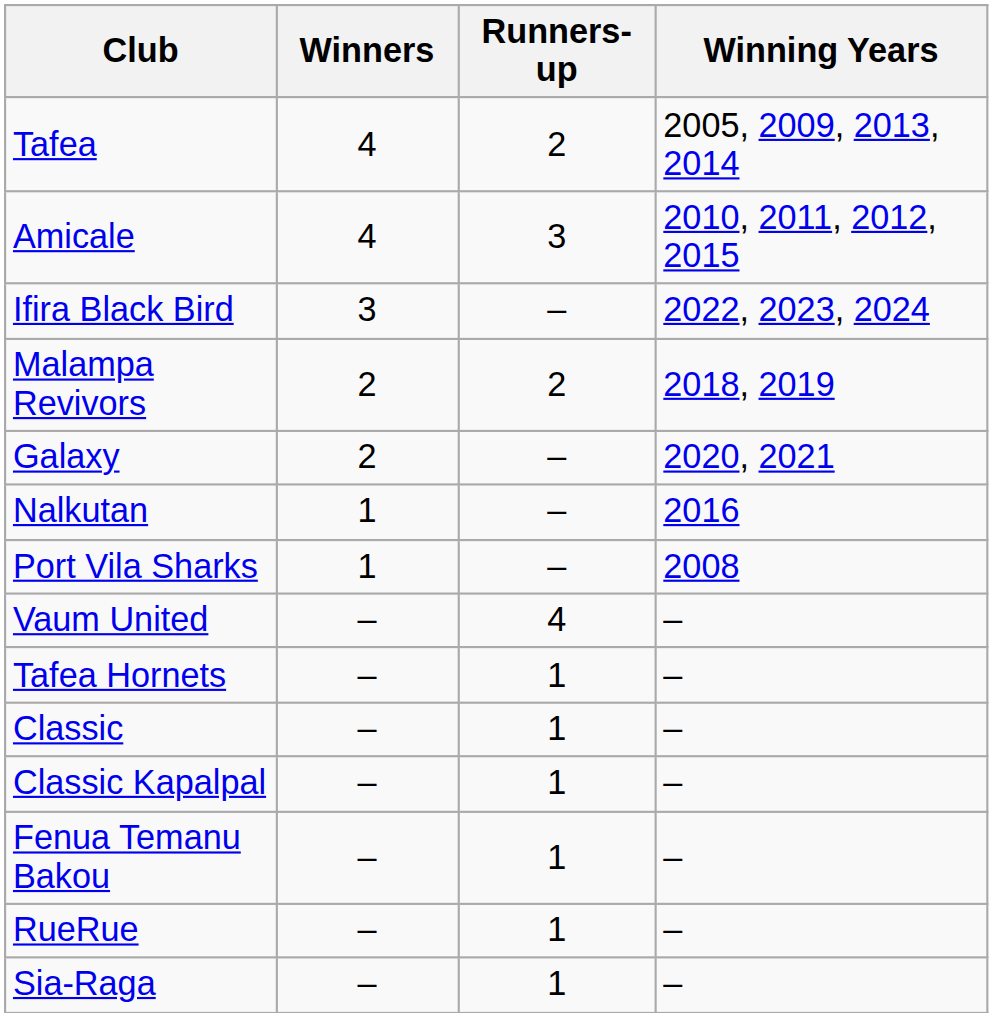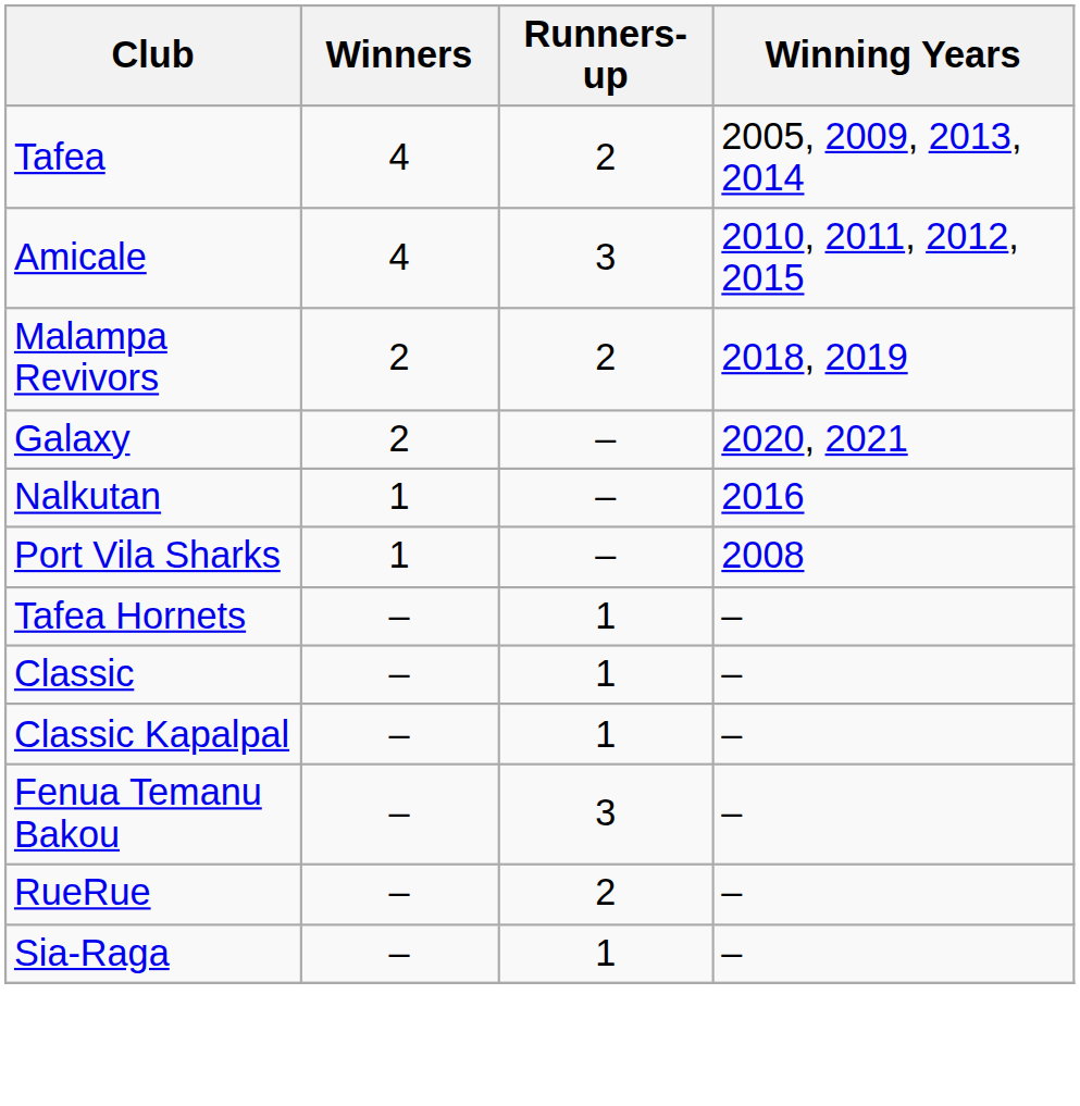 <table class="wikitable sortable" style="width:52%;">
 <tr>
 <th style="width:18%;">Club</th>
 <th style="width:6%;">Winners</th>
 <th style="width:6%;">Runners-up</th>
 <th style="width:22%;">Winning Years</th>
 </tr>
 <tr>
 <td><a href='#'>Tafea</a></td>
 <td style="text-align:center">4</td>
 <td style="text-align:center">2</td>
 <td>2005, <a href='#'>2009</a>, <a href='#'>2013</a>, <a href='#'>2014</a></td>
 </tr>
 <tr>
 <td><a href='#'>Amicale</a></td>
 <td style="text-align:center">4</td>
 <td style="text-align:center">3</td>
 <td><a href='#'>2010</a>, <a href='#'>2011</a>, <a href='#'>2012</a>, <a href='#'>2015</a></td>
-</tr>
-<tr>
-<td><a href='#'>Ifira Black Bird</a></td>
-<td style="text-align:center">3</td>
-<td style="text-align:center">–</td>
-<td><a href='#'>2022</a>, <a href='#'>2023</a>, <a href='#'>2024</a></td>
 </tr>
 <tr>
 <td><a href='#'>Malampa Revivors</a></td>
 <td style="text-align:center">2</td>
 <td style="text-align:center">2</td>
 <td><a href='#'>2018</a>, <a href='#'>2019</a></td>
 </tr>
 <tr>
 <td><a href='#'>Galaxy</a></td>
 <td style="text-align:center">2</td>
 <td style="text-align:center">–</td>
 <td><a href='#'>2020</a>, <a href='#'>2021</a></td>
 </tr>
 <tr>
 <td><a href='#'>Nalkutan</a></td>
 <td style="text-align:center">1</td>
 <td style="text-align:center">–</td>
 <td><a href='#'>2016</a></td>
 </tr>
 <tr>
 <td><a href='#'>Port Vila Sharks</a></td>
 <td style="text-align:center">1</td>
 <td style="text-align:center">–</td>
 <td><a href='#'>2008</a></td>
 </tr>
 <tr>
-<td><a href='#'>Vaum United</a></td>
-<td style="text-align:center">–</td>
-<td style="text-align:center">4</td>
-<td>–</td>
-</tr>
-<tr>
 <td><a href='#'>Tafea Hornets</a></td>
 <td style="text-align:center">–</td>
 <td style="text-align:center">1</td>
 <td>–</td>
 </tr>
 <tr>
 <td><a href='#'>Classic</a></td>
 <td style="text-align:center">–</td>
 <td style="text-align:center">1</td>
 <td>–</td>
 </tr>
 <tr>
 <td><a href='#'>Classic Kapalpal</a></td>
 <td style="text-align:center">–</td>
 <td style="text-align:center">1</td>
 <td>–</td>
 </tr>
 <tr>
 <td><a href='#'>Fenua Temanu Bakou</a></td>
 <td style="text-align:center">–</td>
-<td style="text-align:center">1</td>
+<td style="text-align:center">3</td>
 <td>–</td>
 </tr>
 <tr>
 <td><a href='#'>RueRue</a></td>
 <td style="text-align:center">–</td>
-<td style="text-align:center">1</td>
+<td style="text-align:center">2</td>
 <td>–</td>
 </tr>
 <tr>
 <td><a href='#'>Sia-Raga</a></td>
 <td style="text-align:center">–</td>
 <td style="text-align:center">1</td>
 <td>–</td>
 </tr>
 <tr>
 </tr>
 </table>
